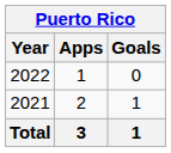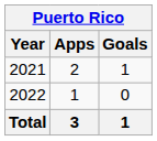 <table class="wikitable" style="text-align:center">
 <tr>
 <th colspan=3><a href='#'>Puerto Rico</a></th>
 </tr>
 <tr>
 <th>Year</th>
 <th>Apps</th>
 <th>Goals</th>
 </tr>
 <tr>
+<td>2021</td>
+<td>2</td>
+<td>1</td>
+</tr>
+<tr>
 <td>2022</td>
 <td>1</td>
 <td>0</td>
-</tr>
-<tr>
-<td>2021</td>
-<td>2</td>
-<td>1</td>
 </tr>
 <tr>
 <th>Total</th>
 <th>3</th>
 <th>1</th>
 </tr>
 </table>
